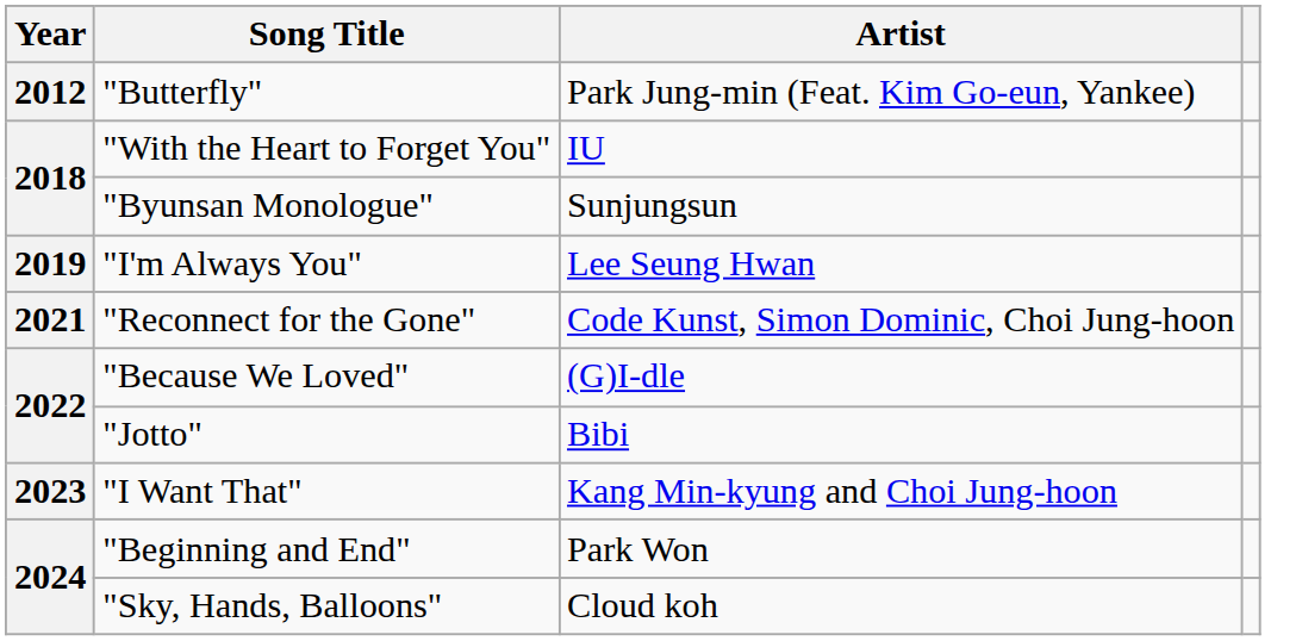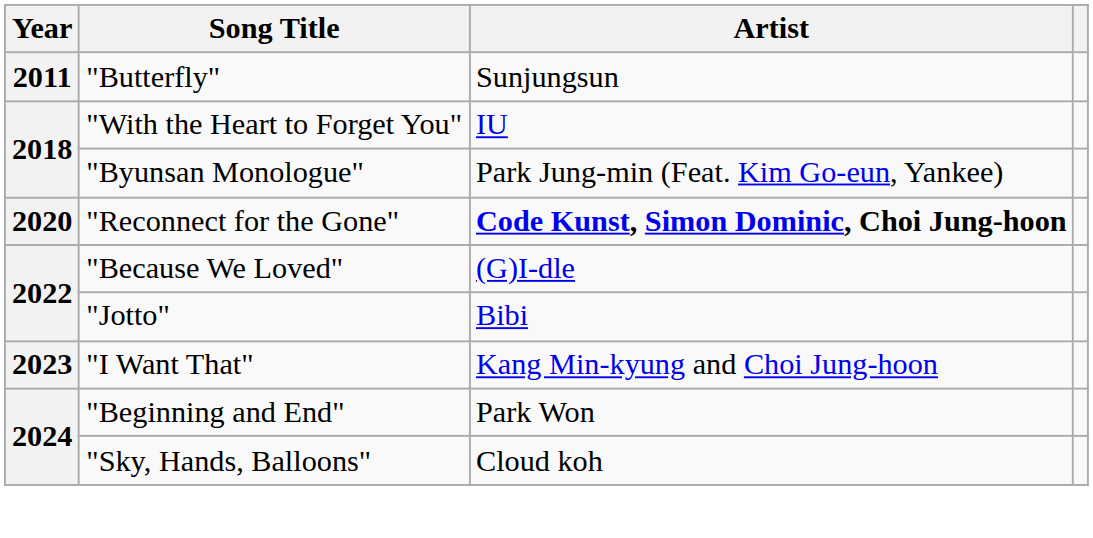 <table class="wikitable sortable plainrowheaders">
 <tr>
 <th scope="col">Year</th>
 <th scope="col">Song Title</th>
 <th scope="col">Artist</th>
 <th scope="col" class="unsortable"></th>
 </tr>
 <tr>
-<th scope="row">2012</th>
+<th scope="row">2011</th>
 <td>"Butterfly"</td>
-<td>Park Jung-min (Feat. <a href='#'>Kim Go-eun</a>, Yankee)</td>
+<td>Sunjungsun</td>
 <td style="text-align:center"></td>
 </tr>
 <tr>
 <th scope="row" rowspan=2>2018</th>
 <td>"With the Heart to Forget You"</td>
 <td><a href='#'>IU</a></td>
 <td style="text-align:center"></td>
 </tr>
 <tr>
 <td>"Byunsan Monologue"</td>
-<td>Sunjungsun</td>
+<td>Park Jung-min (Feat. <a href='#'>Kim Go-eun</a>, Yankee)</td>
 <td style="text-align:center"></td>
 </tr>
 <tr>
-<th scope="row">2019</th>
-<td>"I'm Always You"</td>
-<td><a href='#'>Lee Seung Hwan</a></td>
-<td style="text-align:center"></td>
-</tr>
-<tr>
-<th scope="row">2021</th>
+<th scope="row">2020</th>
 <td>"Reconnect for the Gone"</td>
-<td><a href='#'>Code Kunst</a>, <a href='#'>Simon Dominic</a>, Choi Jung-hoon</td>
+<td><strong><a href='#'>Code Kunst</a>, <a href='#'>Simon Dominic</a>, Choi Jung-hoon</strong></td>
 <td style="text-align:center"></td>
 </tr>
 <tr>
 <th scope="row" rowspan=2>2022</th>
 <td>"Because We Loved"</td>
 <td><a href='#'>(G)I-dle</a></td>
 <td style="text-align:center"></td>
 </tr>
 <tr>
 <td>"Jotto"</td>
 <td><a href='#'>Bibi</a></td>
 <td style="text-align:center"></td>
 </tr>
 <tr>
 <th scope="row">2023</th>
 <td>"I Want That"</td>
 <td><a href='#'>Kang Min-kyung</a> and <a href='#'>Choi Jung-hoon</a></td>
 <td style="text-align:center"></td>
 </tr>
 <tr>
 <th scope="row" rowspan="2">2024</th>
 <td>"Beginning and End"</td>
 <td>Park Won</td>
 <td style="text-align:center"></td>
 </tr>
 <tr>
 <td>"Sky, Hands, Balloons"</td>
 <td>Cloud koh</td>
 <td style="text-align:center"></td>
 </tr>
 </table>
